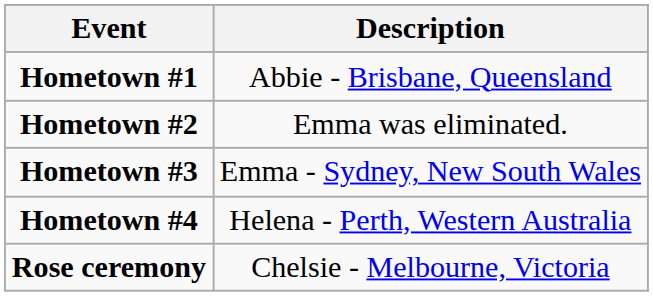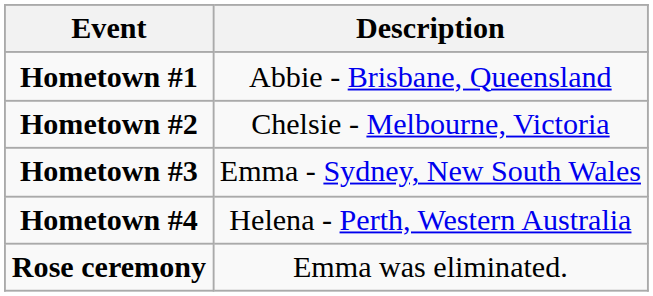 <table class="wikitable sortable" style="text-align:center;">
 <tr>
 <th>Event</th>
 <th>Description</th>
 </tr>
 <tr>
 <td><strong>Hometown #1</strong></td>
 <td>Abbie - <a href='#'>Brisbane, Queensland</a></td>
 </tr>
 <tr>
 <td><strong>Hometown #2</strong></td>
-<td>Emma was eliminated.</td>
+<td>Chelsie - <a href='#'>Melbourne, Victoria</a></td>
 </tr>
 <tr>
 <td><strong>Hometown #3</strong></td>
 <td>Emma - <a href='#'>Sydney, New South Wales</a></td>
 </tr>
 <tr>
 <td><strong>Hometown #4</strong></td>
 <td>Helena - <a href='#'>Perth, Western Australia</a></td>
 </tr>
 <tr>
 <td><strong>Rose ceremony</strong></td>
-<td>Chelsie - <a href='#'>Melbourne, Victoria</a></td>
+<td>Emma was eliminated.</td>
 </tr>
 </table>
